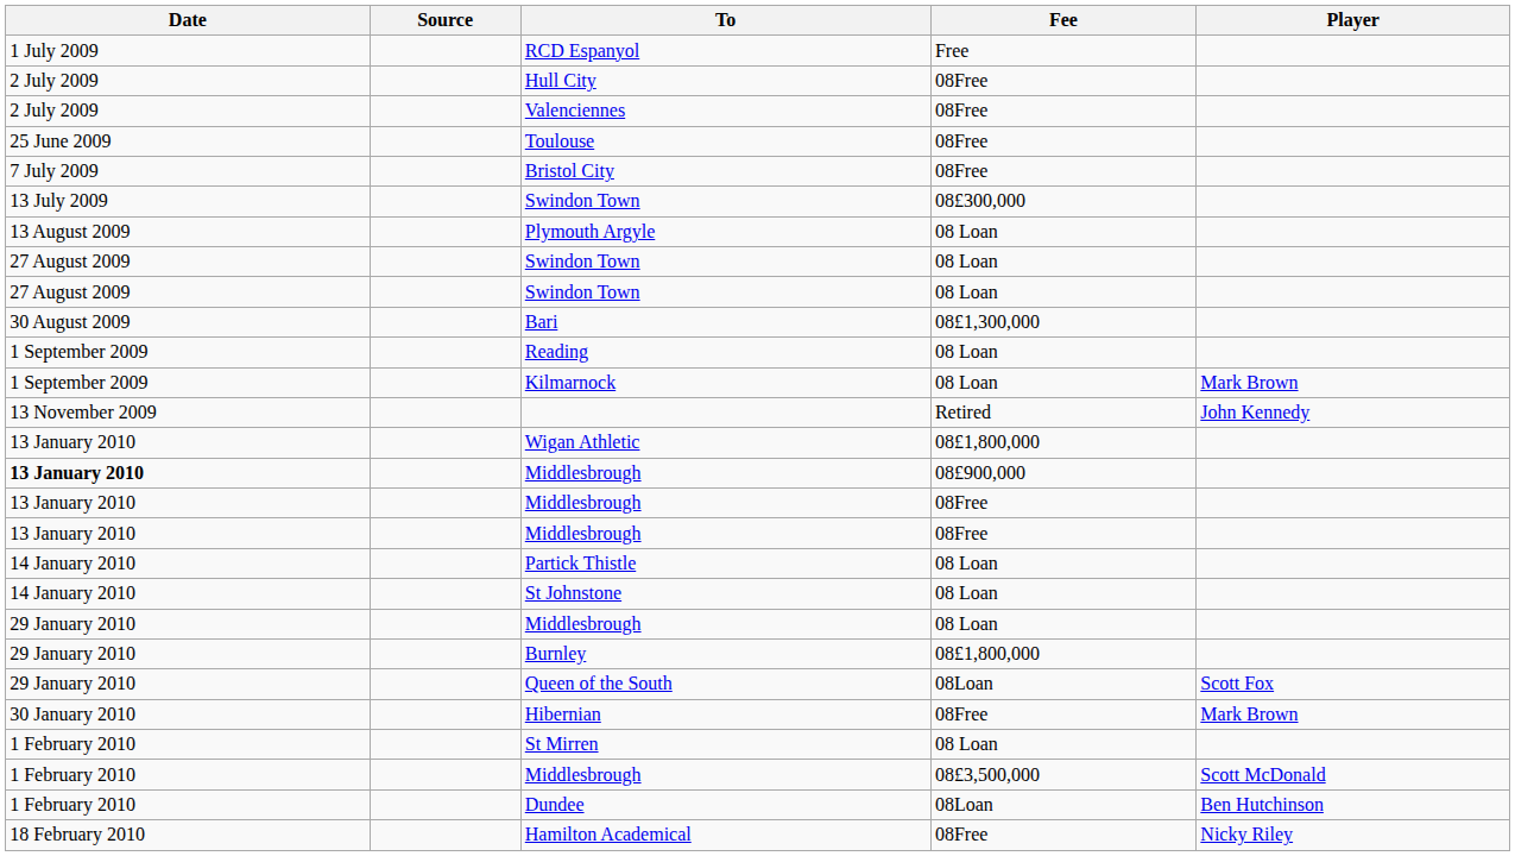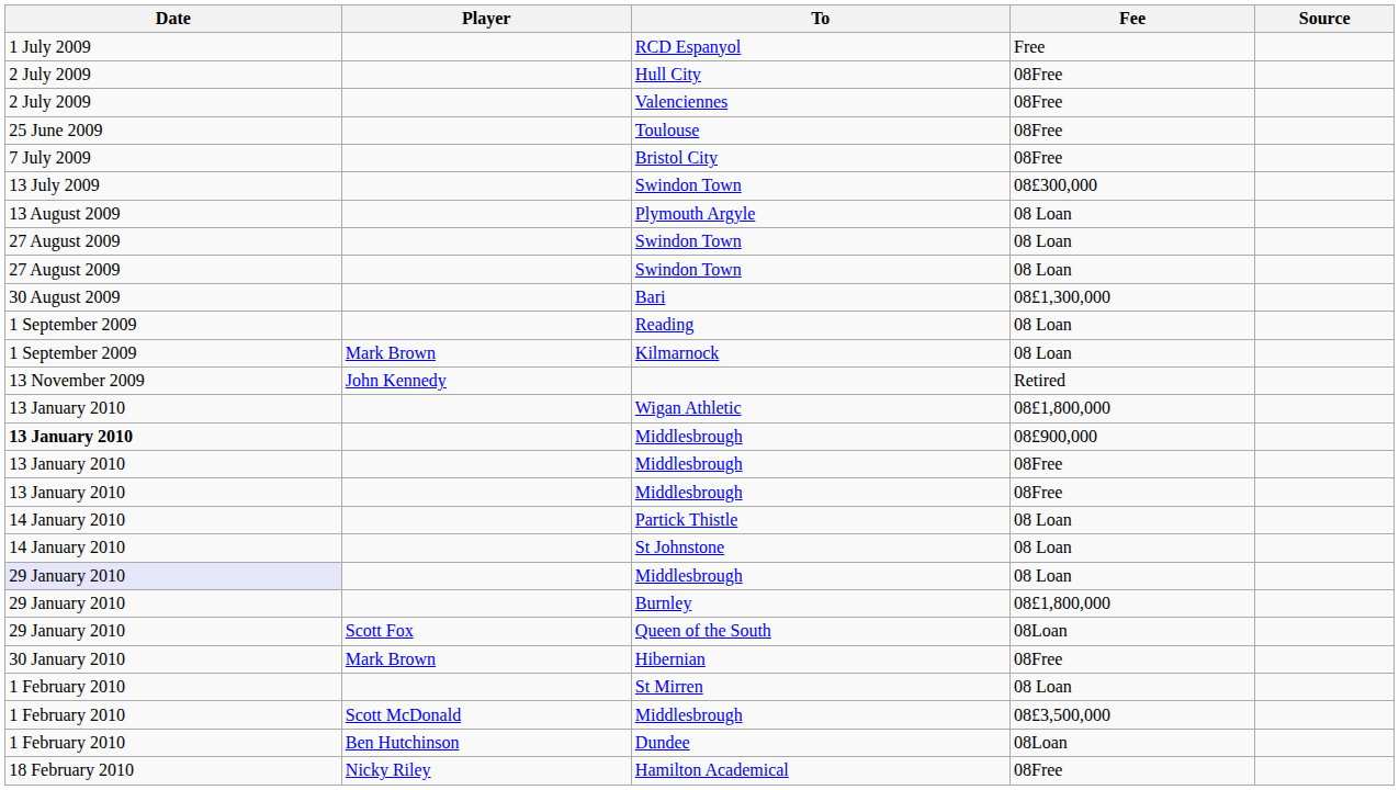 <table class="wikitable sortable" style="text-align:center; width:80%; text-align:left;">
 <tr>
 <th>Date</th>
-<th>Source</th>
+<th>Player</th>
 <th>To</th>
 <th>Fee</th>
-<th>Player</th>
+<th>Source</th>
 </tr>
 <tr>
 <td>1 July 2009</td>
-<td style="text-align:center;"></td>
+<td> </td>
 <td> <a href='#'>RCD Espanyol</a></td>
 <td>Free</td>
-<td> </td>
+<td style="text-align:center;"></td>
 </tr>
 <tr>
 <td>2 July 2009</td>
-<td style="text-align:center;"></td>
+<td> </td>
 <td> <a href='#'>Hull City</a></td>
 <td><span>08</span>Free</td>
-<td> </td>
+<td style="text-align:center;"></td>
 </tr>
 <tr>
 <td>2 July 2009</td>
-<td style="text-align:center;"></td>
+<td> </td>
 <td> <a href='#'>Valenciennes</a></td>
 <td><span>08</span>Free</td>
-<td> </td>
+<td style="text-align:center;"></td>
 </tr>
 <tr>
 <td>25 June 2009</td>
-<td style="text-align:center;"></td>
+<td> </td>
 <td> <a href='#'>Toulouse</a></td>
 <td><span>08</span>Free</td>
-<td> </td>
+<td style="text-align:center;"></td>
 </tr>
 <tr>
 <td>7 July 2009</td>
-<td style="text-align:center;"></td>
+<td> </td>
 <td> <a href='#'>Bristol City</a></td>
 <td><span>08</span>Free</td>
-<td> </td>
+<td style="text-align:center;"></td>
 </tr>
 <tr>
 <td>13 July 2009</td>
-<td style="text-align:center;"></td>
+<td> </td>
 <td> <a href='#'>Swindon Town</a></td>
 <td><span>08</span>£300,000</td>
-<td> </td>
+<td style="text-align:center;"></td>
 </tr>
 <tr>
 <td>13 August 2009</td>
-<td style="text-align:center;"></td>
+<td> </td>
 <td> <a href='#'>Plymouth Argyle</a></td>
 <td><span>08</span> Loan</td>
-<td> </td>
+<td style="text-align:center;"></td>
 </tr>
 <tr>
 <td>27 August 2009</td>
-<td style="text-align:center;"></td>
+<td> </td>
 <td> <a href='#'>Swindon Town</a></td>
 <td><span>08</span> Loan</td>
-<td> </td>
+<td style="text-align:center;"></td>
 </tr>
 <tr>
 <td>27 August 2009</td>
-<td style="text-align:center;"></td>
+<td> </td>
 <td> <a href='#'>Swindon Town</a></td>
 <td><span>08</span> Loan</td>
-<td> </td>
+<td style="text-align:center;"></td>
 </tr>
 <tr>
 <td>30 August 2009</td>
-<td style="text-align:center;"></td>
+<td> </td>
 <td> <a href='#'>Bari</a></td>
 <td><span>08</span>£1,300,000</td>
-<td> </td>
+<td style="text-align:center;"></td>
 </tr>
 <tr>
 <td>1 September 2009</td>
-<td style="text-align:center;"></td>
+<td> </td>
 <td> <a href='#'>Reading</a></td>
 <td><span>08</span> Loan</td>
-<td> </td>
+<td style="text-align:center;"></td>
 </tr>
 <tr>
 <td>1 September 2009</td>
-<td style="text-align:center;"></td>
+<td> <a href='#'>Mark Brown</a></td>
 <td> <a href='#'>Kilmarnock</a></td>
 <td><span>08</span> Loan</td>
-<td> <a href='#'>Mark Brown</a></td>
+<td style="text-align:center;"></td>
 </tr>
 <tr>
 <td>13 November 2009</td>
-<td style="text-align:center;"></td>
+<td> <a href='#'>John Kennedy</a></td>
 <td></td>
 <td>Retired</td>
-<td> <a href='#'>John Kennedy</a></td>
+<td style="text-align:center;"></td>
 </tr>
 <tr>
 <td>13 January 2010</td>
-<td style="text-align:center;"></td>
+<td> </td>
 <td> <a href='#'>Wigan Athletic</a></td>
 <td><span>08</span>£1,800,000</td>
-<td> </td>
+<td style="text-align:center;"></td>
 </tr>
 <tr>
 <td><strong>13 January 2010</strong></td>
-<td style="text-align:center;"></td>
+<td> </td>
 <td> <a href='#'>Middlesbrough</a></td>
 <td><span>08</span>£900,000</td>
-<td> </td>
+<td style="text-align:center;"></td>
 </tr>
 <tr>
 <td>13 January 2010</td>
-<td style="text-align:center;"></td>
+<td> </td>
 <td> <a href='#'>Middlesbrough</a></td>
 <td><span>08</span>Free</td>
-<td> </td>
+<td style="text-align:center;"></td>
 </tr>
 <tr>
 <td>13 January 2010</td>
-<td style="text-align:center;"></td>
+<td> </td>
 <td> <a href='#'>Middlesbrough</a></td>
 <td><span>08</span>Free</td>
-<td> </td>
+<td style="text-align:center;"></td>
 </tr>
 <tr>
 <td>14 January 2010</td>
-<td style="text-align:center;"></td>
+<td> </td>
 <td> <a href='#'>Partick Thistle</a></td>
 <td><span>08</span> Loan</td>
-<td> </td>
+<td style="text-align:center;"></td>
 </tr>
 <tr>
 <td>14 January 2010</td>
-<td style="text-align:center;"></td>
+<td> </td>
 <td> <a href='#'>St Johnstone</a></td>
 <td><span>08</span> Loan</td>
+<td style="text-align:center;"></td>
+</tr>
+<tr>
+<td style="background: lavender;">29 January 2010</td>
 <td> </td>
+<td> <a href='#'>Middlesbrough</a></td>
+<td><span>08</span> Loan</td>
+<td style="text-align:center;"></td>
 </tr>
 <tr>
 <td>29 January 2010</td>
+<td> </td>
+<td> <a href='#'>Burnley</a></td>
+<td><span>08</span>£1,800,000</td>
 <td style="text-align:center;"></td>
-<td> <a href='#'>Middlesbrough</a></td>
-<td><span>08</span> Loan</td>
-<td> </td>
 </tr>
 <tr>
 <td>29 January 2010</td>
-<td style="text-align:center;"></td>
-<td> <a href='#'>Burnley</a></td>
-<td><span>08</span>£1,800,000</td>
-<td> </td>
-</tr>
-<tr>
-<td>29 January 2010</td>
-<td style="text-align:center;"></td>
+<td> <a href='#'>Scott Fox</a></td>
 <td> <a href='#'>Queen of the South</a></td>
 <td><span>08</span>Loan</td>
-<td> <a href='#'>Scott Fox</a></td>
+<td style="text-align:center;"></td>
 </tr>
 <tr>
 <td>30 January 2010</td>
-<td style="text-align:center;"></td>
+<td> <a href='#'>Mark Brown</a></td>
 <td> <a href='#'>Hibernian</a></td>
 <td><span>08</span>Free</td>
-<td> <a href='#'>Mark Brown</a></td>
+<td style="text-align:center;"></td>
 </tr>
 <tr>
 <td>1 February 2010</td>
-<td style="text-align:center;"></td>
+<td> </td>
 <td> <a href='#'>St Mirren</a></td>
 <td><span>08</span> Loan</td>
-<td> </td>
+<td style="text-align:center;"></td>
 </tr>
 <tr>
 <td>1 February 2010</td>
-<td style="text-align:center;"></td>
+<td> <a href='#'>Scott McDonald</a></td>
 <td> <a href='#'>Middlesbrough</a></td>
 <td><span>08</span>£3,500,000</td>
-<td> <a href='#'>Scott McDonald</a></td>
+<td style="text-align:center;"></td>
 </tr>
 <tr>
 <td>1 February 2010</td>
-<td style="text-align:center;"></td>
+<td> <a href='#'>Ben Hutchinson</a></td>
 <td> <a href='#'>Dundee</a></td>
 <td><span>08</span>Loan</td>
-<td> <a href='#'>Ben Hutchinson</a></td>
+<td style="text-align:center;"></td>
 </tr>
 <tr>
 <td>18 February 2010</td>
-<td style="text-align:center;"></td>
+<td> <a href='#'>Nicky Riley</a></td>
 <td> <a href='#'>Hamilton Academical</a></td>
 <td><span>08</span>Free</td>
-<td> <a href='#'>Nicky Riley</a></td>
+<td style="text-align:center;"></td>
 </tr>
 </table>
